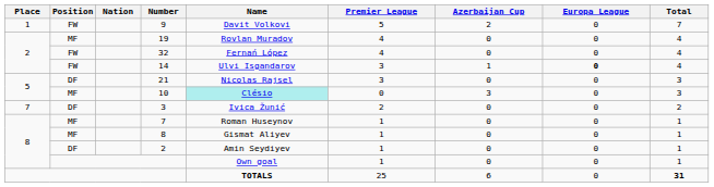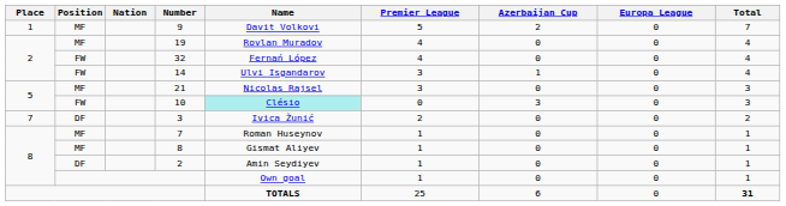 <table class="wikitable" style="font-size: 95%; text-align: center;">
 <tr>
 <th width=60>Place</th>
 <th width=60>Position</th>
 <th width=60>Nation</th>
 <th width=60>Number</th>
 <th width=200>Name</th>
 <th width=150><a href='#'>Premier League</a></th>
 <th width=150><a href='#'>Azerbaijan Cup</a></th>
 <th width=150><a href='#'>Europa League</a></th>
 <th width=80>Total</th>
 </tr>
 <tr>
 <td>1</td>
-<td>FW</td>
+<td>MF</td>
 <td></td>
 <td>9</td>
 <td><a href='#'>Davit Volkovi</a></td>
 <td>5</td>
 <td>2</td>
 <td>0</td>
 <td>7</td>
 </tr>
 <tr>
 <td rowspan="3">2</td>
 <td>MF</td>
 <td></td>
 <td>19</td>
 <td><a href='#'>Rovlan Muradov</a></td>
 <td>4</td>
 <td>0</td>
 <td>0</td>
 <td>4</td>
 </tr>
 <tr>
 <td>FW</td>
 <td></td>
 <td>32</td>
 <td><a href='#'>Fernań López</a></td>
 <td>4</td>
 <td>0</td>
 <td>0</td>
 <td>4</td>
 </tr>
 <tr>
 <td>FW</td>
 <td></td>
 <td>14</td>
 <td><a href='#'>Ulvi Isgandarov</a></td>
 <td>3</td>
 <td>1</td>
-<td><strong>0</strong></td>
+<td>0</td>
 <td>4</td>
 </tr>
 <tr>
 <td rowspan="2">5</td>
-<td>DF</td>
+<td>MF</td>
 <td></td>
 <td>21</td>
 <td><a href='#'>Nicolas Rajsel</a></td>
 <td>3</td>
 <td>0</td>
 <td>0</td>
 <td>3</td>
 </tr>
 <tr>
-<td>MF</td>
+<td>FW</td>
 <td></td>
 <td>10</td>
 <td style="background: paleturquoise;"><a href='#'>Clésio</a></td>
 <td>0</td>
 <td>3</td>
 <td>0</td>
 <td>3</td>
 </tr>
 <tr>
 <td>7</td>
 <td>DF</td>
 <td></td>
 <td>3</td>
 <td><a href='#'>Ivica Žunić</a></td>
 <td>2</td>
 <td>0</td>
 <td>0</td>
 <td>2</td>
 </tr>
 <tr>
 <td rowspan="4">8</td>
 <td>MF</td>
 <td></td>
 <td>7</td>
 <td>Roman Huseynov</td>
 <td>1</td>
 <td>0</td>
 <td>0</td>
 <td>1</td>
 </tr>
 <tr>
 <td>MF</td>
 <td></td>
 <td>8</td>
 <td>Gismat Aliyev</td>
 <td>1</td>
 <td>0</td>
 <td>0</td>
 <td>1</td>
 </tr>
 <tr>
 <td>DF</td>
 <td></td>
 <td>2</td>
 <td>Amin Seydiyev</td>
 <td>1</td>
 <td>0</td>
 <td>0</td>
 <td>1</td>
 </tr>
 <tr>
 <td colspan="3"></td>
 <td><a href='#'>Own goal</a></td>
 <td>1</td>
 <td>0</td>
 <td>0</td>
 <td>1</td>
 </tr>
 <tr>
 <td colspan="4"></td>
 <td><strong>TOTALS</strong></td>
 <td>25</td>
 <td>6</td>
 <td>0</td>
 <td><strong>31</strong></td>
 </tr>
 </table>
